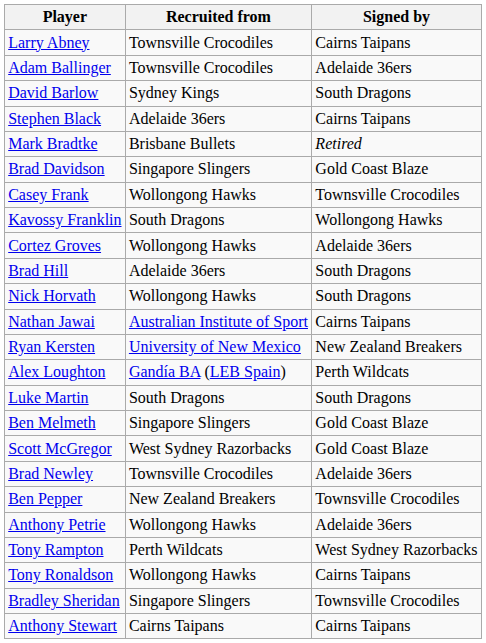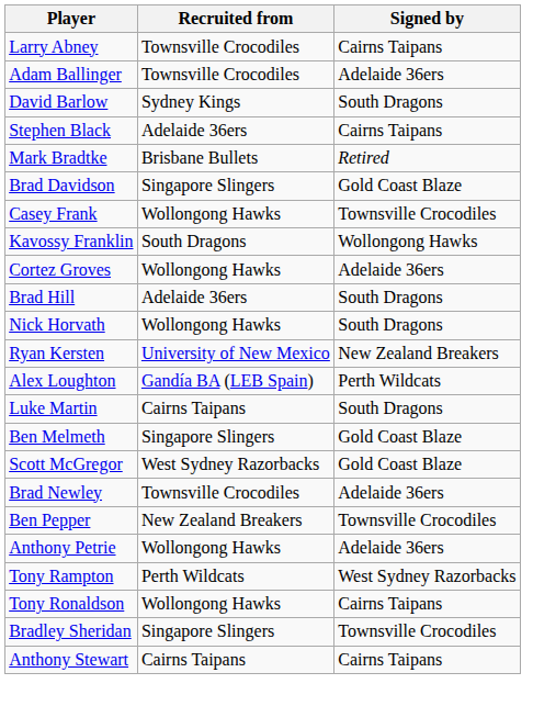 <table align="center" class="wikitable">
 <tr>
 <th>Player</th>
 <th>Recruited from</th>
 <th>Signed by</th>
 </tr>
 <tr>
 <td><a href='#'>Larry Abney</a></td>
 <td>Townsville Crocodiles</td>
 <td>Cairns Taipans</td>
 </tr>
 <tr>
 <td><a href='#'>Adam Ballinger</a></td>
 <td>Townsville Crocodiles</td>
 <td>Adelaide 36ers</td>
 </tr>
 <tr>
 <td><a href='#'>David Barlow</a></td>
 <td>Sydney Kings</td>
 <td>South Dragons</td>
 </tr>
 <tr>
 <td><a href='#'>Stephen Black</a></td>
 <td>Adelaide 36ers</td>
 <td>Cairns Taipans</td>
 </tr>
 <tr>
 <td><a href='#'>Mark Bradtke</a></td>
 <td>Brisbane Bullets</td>
 <td><em>Retired</em></td>
 </tr>
 <tr>
 <td><a href='#'>Brad Davidson</a></td>
 <td>Singapore Slingers</td>
 <td>Gold Coast Blaze</td>
 </tr>
 <tr>
 <td><a href='#'>Casey Frank</a></td>
 <td>Wollongong Hawks</td>
 <td>Townsville Crocodiles</td>
 </tr>
 <tr>
 <td><a href='#'>Kavossy Franklin</a></td>
 <td>South Dragons</td>
 <td>Wollongong Hawks</td>
 </tr>
 <tr>
 <td><a href='#'>Cortez Groves</a></td>
 <td>Wollongong Hawks</td>
 <td>Adelaide 36ers</td>
 </tr>
 <tr>
 <td><a href='#'>Brad Hill</a></td>
 <td>Adelaide 36ers</td>
 <td>South Dragons</td>
 </tr>
 <tr>
 <td><a href='#'>Nick Horvath</a></td>
 <td>Wollongong Hawks</td>
 <td>South Dragons</td>
 </tr>
 <tr>
-<td><a href='#'>Nathan Jawai</a></td>
-<td><a href='#'>Australian Institute of Sport</a></td>
-<td>Cairns Taipans</td>
-</tr>
-<tr>
 <td><a href='#'>Ryan Kersten</a></td>
 <td><a href='#'>University of New Mexico</a></td>
 <td>New Zealand Breakers</td>
 </tr>
 <tr>
 <td><a href='#'>Alex Loughton</a></td>
 <td><a href='#'>Gandía BA</a> (<a href='#'>LEB Spain</a>)</td>
 <td>Perth Wildcats</td>
 </tr>
 <tr>
 <td><a href='#'>Luke Martin</a></td>
-<td>South Dragons</td>
+<td>Cairns Taipans</td>
 <td>South Dragons</td>
 </tr>
 <tr>
 <td><a href='#'>Ben Melmeth</a></td>
 <td>Singapore Slingers</td>
 <td>Gold Coast Blaze</td>
 </tr>
 <tr>
 <td><a href='#'>Scott McGregor</a></td>
 <td>West Sydney Razorbacks</td>
 <td>Gold Coast Blaze</td>
 </tr>
 <tr>
 <td><a href='#'>Brad Newley</a></td>
 <td>Townsville Crocodiles</td>
 <td>Adelaide 36ers</td>
 </tr>
 <tr>
 <td><a href='#'>Ben Pepper</a></td>
 <td>New Zealand Breakers</td>
 <td>Townsville Crocodiles</td>
 </tr>
 <tr>
 <td><a href='#'>Anthony Petrie</a></td>
 <td>Wollongong Hawks</td>
 <td>Adelaide 36ers</td>
 </tr>
 <tr>
 <td><a href='#'>Tony Rampton</a></td>
 <td>Perth Wildcats</td>
 <td>West Sydney Razorbacks</td>
 </tr>
 <tr>
 <td><a href='#'>Tony Ronaldson</a></td>
 <td>Wollongong Hawks</td>
 <td>Cairns Taipans</td>
 </tr>
 <tr>
 <td><a href='#'>Bradley Sheridan</a></td>
 <td>Singapore Slingers</td>
 <td>Townsville Crocodiles</td>
 </tr>
 <tr>
 <td><a href='#'>Anthony Stewart</a></td>
 <td>Cairns Taipans</td>
 <td>Cairns Taipans</td>
 </tr>
 <tr>
 </tr>
 </table>
